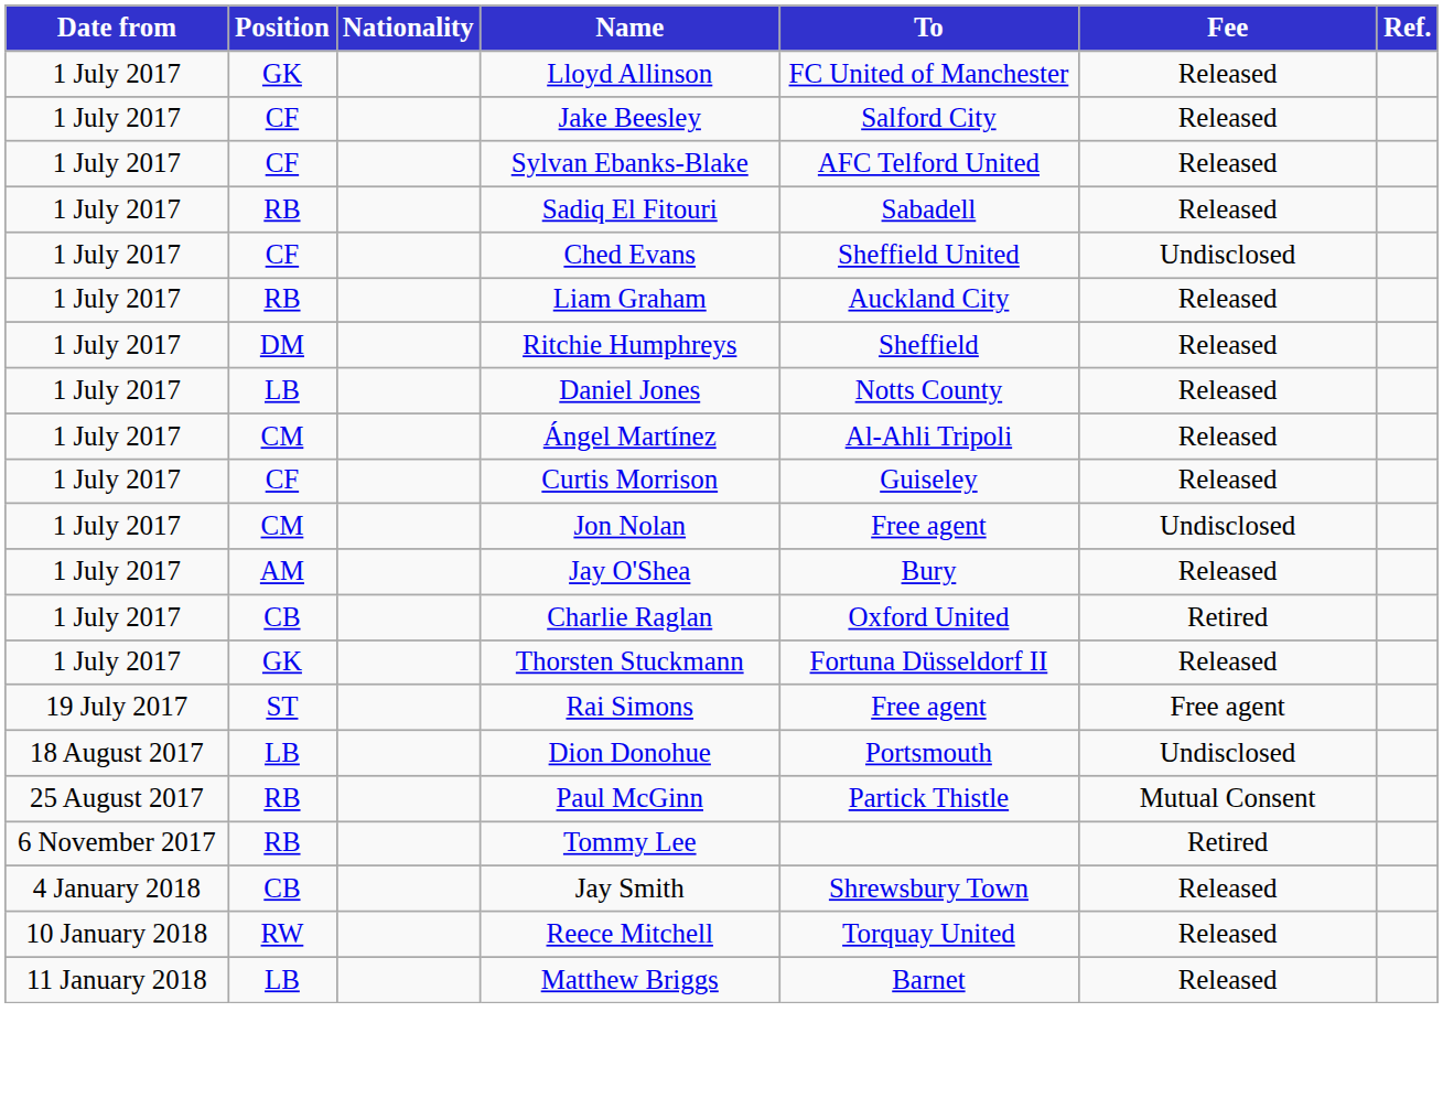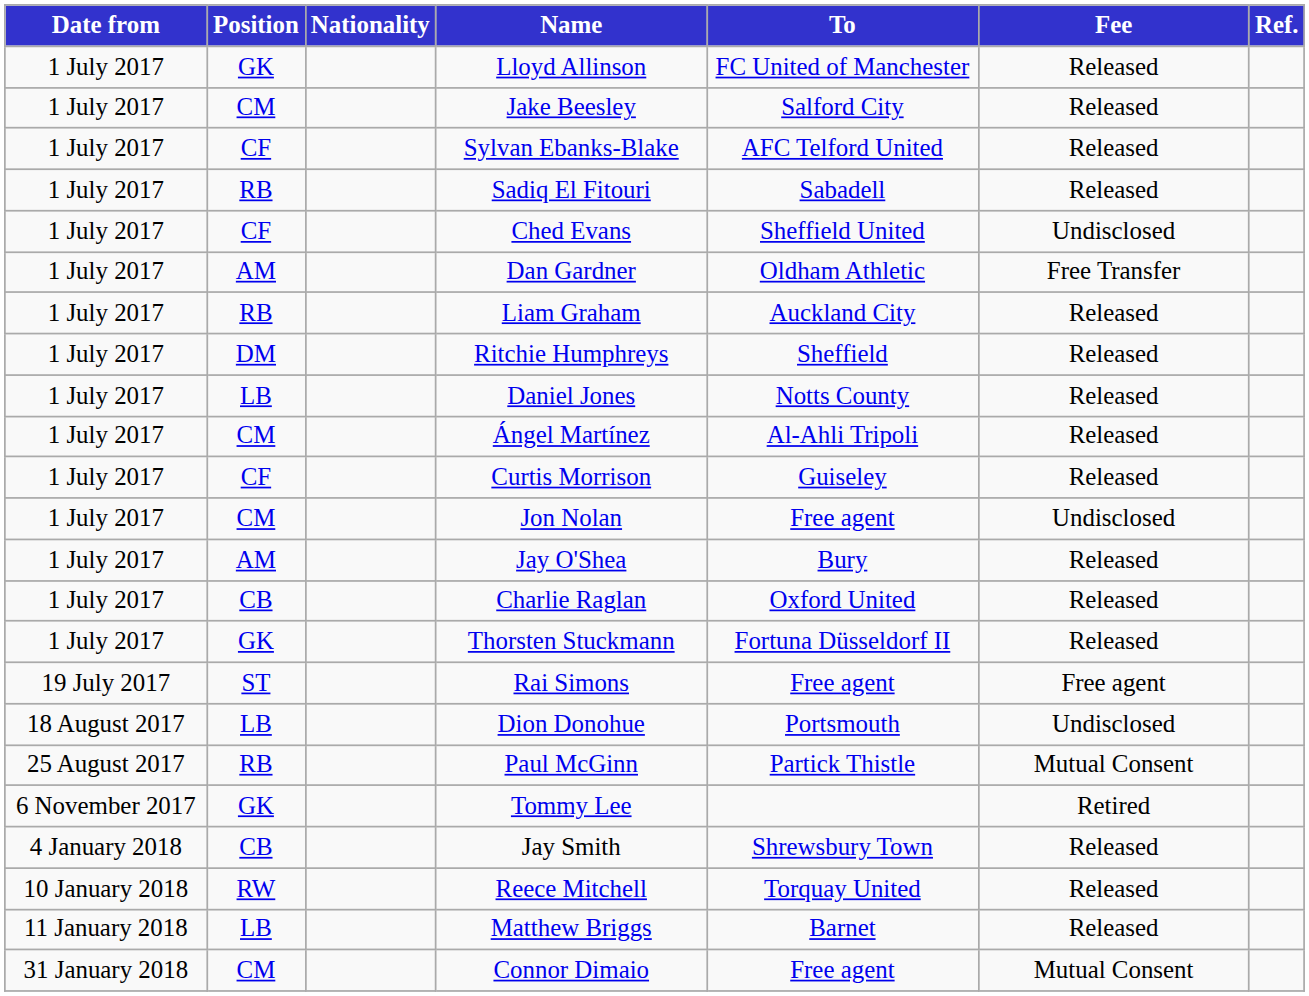 <table class="wikitable"  style="text-align:center; font-size:90%; ">
 <tr>
 <th style="background:#3232CD; color:white; width:110px;">Date from</th>
 <th style="background:#3232CD; color:white; width:50px;">Position</th>
 <th style="background:#3232CD; color:white; width:50px;">Nationality</th>
 <th style="background:#3232CD; color:white; width:150px;">Name</th>
 <th style="background:#3232CD; color:white; width:150px;">To</th>
 <th style="background:#3232CD; color:white; width:150px;">Fee</th>
 <th style="background:#3232CD; color:white; width:25px;">Ref.</th>
 </tr>
 <tr>
 <td>1 July 2017</td>
 <td><a href='#'>GK</a></td>
 <td></td>
 <td><a href='#'>Lloyd Allinson</a></td>
 <td><a href='#'>FC United of Manchester</a></td>
 <td>Released</td>
 <td></td>
 </tr>
 <tr>
 <td>1 July 2017</td>
-<td><a href='#'>CF</a></td>
+<td><a href='#'>CM</a></td>
 <td></td>
 <td><a href='#'>Jake Beesley</a></td>
 <td><a href='#'>Salford City</a></td>
 <td>Released</td>
 <td></td>
 </tr>
 <tr>
 <td>1 July 2017</td>
 <td><a href='#'>CF</a></td>
 <td></td>
 <td><a href='#'>Sylvan Ebanks-Blake</a></td>
 <td><a href='#'>AFC Telford United</a></td>
 <td>Released</td>
 <td></td>
 </tr>
 <tr>
 <td>1 July 2017</td>
 <td><a href='#'>RB</a></td>
 <td></td>
 <td><a href='#'>Sadiq El Fitouri</a></td>
 <td><a href='#'>Sabadell</a></td>
 <td>Released</td>
 <td></td>
 </tr>
 <tr>
 <td>1 July 2017</td>
 <td><a href='#'>CF</a></td>
 <td></td>
 <td><a href='#'>Ched Evans</a></td>
 <td><a href='#'>Sheffield United</a></td>
 <td>Undisclosed</td>
+<td></td>
+</tr>
+<tr>
+<td>1 July 2017</td>
+<td><a href='#'>AM</a></td>
+<td></td>
+<td><a href='#'>Dan Gardner</a></td>
+<td><a href='#'>Oldham Athletic</a></td>
+<td>Free Transfer</td>
 <td></td>
 </tr>
 <tr>
 <td>1 July 2017</td>
 <td><a href='#'>RB</a></td>
 <td></td>
 <td><a href='#'>Liam Graham</a></td>
 <td><a href='#'>Auckland City</a></td>
 <td>Released</td>
 <td></td>
 </tr>
 <tr>
 <td>1 July 2017</td>
 <td><a href='#'>DM</a></td>
 <td></td>
 <td><a href='#'>Ritchie Humphreys</a></td>
 <td><a href='#'>Sheffield</a></td>
 <td>Released</td>
 <td></td>
 </tr>
 <tr>
 <td>1 July 2017</td>
 <td><a href='#'>LB</a></td>
 <td></td>
 <td><a href='#'>Daniel Jones</a></td>
 <td><a href='#'>Notts County</a></td>
 <td>Released</td>
 <td></td>
 </tr>
 <tr>
 <td>1 July 2017</td>
 <td><a href='#'>CM</a></td>
 <td></td>
 <td><a href='#'>Ángel Martínez</a></td>
 <td><a href='#'>Al-Ahli Tripoli</a></td>
 <td>Released</td>
 <td></td>
 </tr>
 <tr>
 <td>1 July 2017</td>
 <td><a href='#'>CF</a></td>
 <td></td>
 <td><a href='#'>Curtis Morrison</a></td>
 <td><a href='#'>Guiseley</a></td>
 <td>Released</td>
 <td></td>
 </tr>
 <tr>
 <td>1 July 2017</td>
 <td><a href='#'>CM</a></td>
 <td></td>
 <td><a href='#'>Jon Nolan</a></td>
 <td><a href='#'>Free agent</a></td>
 <td>Undisclosed</td>
 <td></td>
 </tr>
 <tr>
 <td>1 July 2017</td>
 <td><a href='#'>AM</a></td>
 <td></td>
 <td><a href='#'>Jay O'Shea</a></td>
 <td><a href='#'>Bury</a></td>
 <td>Released</td>
 <td></td>
 </tr>
 <tr>
 <td>1 July 2017</td>
 <td><a href='#'>CB</a></td>
 <td></td>
 <td><a href='#'>Charlie Raglan</a></td>
 <td><a href='#'>Oxford United</a></td>
-<td>Retired</td>
+<td>Released</td>
 <td></td>
 </tr>
 <tr>
 <td>1 July 2017</td>
 <td><a href='#'>GK</a></td>
 <td></td>
 <td><a href='#'>Thorsten Stuckmann</a></td>
 <td><a href='#'>Fortuna Düsseldorf II</a></td>
 <td>Released</td>
 <td></td>
 </tr>
 <tr>
 <td>19 July 2017</td>
 <td><a href='#'>ST</a></td>
 <td></td>
 <td><a href='#'>Rai Simons</a></td>
 <td><a href='#'>Free agent</a></td>
 <td>Free agent</td>
 <td></td>
 </tr>
 <tr>
 <td>18 August 2017</td>
 <td><a href='#'>LB</a></td>
 <td></td>
 <td><a href='#'>Dion Donohue</a></td>
 <td><a href='#'>Portsmouth</a></td>
 <td>Undisclosed</td>
 <td></td>
 </tr>
 <tr>
 <td>25 August 2017</td>
 <td><a href='#'>RB</a></td>
 <td></td>
 <td><a href='#'>Paul McGinn</a></td>
 <td><a href='#'>Partick Thistle</a></td>
 <td>Mutual Consent</td>
 <td></td>
 </tr>
 <tr>
 <td>6 November 2017</td>
-<td><a href='#'>RB</a></td>
+<td><a href='#'>GK</a></td>
 <td></td>
 <td><a href='#'>Tommy Lee</a></td>
 <td></td>
 <td>Retired</td>
 <td></td>
 </tr>
 <tr>
 <td>4 January 2018</td>
 <td><a href='#'>CB</a></td>
 <td></td>
 <td>Jay Smith</td>
 <td><a href='#'>Shrewsbury Town</a></td>
 <td>Released</td>
 <td></td>
 </tr>
 <tr>
 <td>10 January 2018</td>
 <td><a href='#'>RW</a></td>
 <td></td>
 <td><a href='#'>Reece Mitchell</a></td>
 <td><a href='#'>Torquay United</a></td>
 <td>Released</td>
 <td></td>
 </tr>
 <tr>
 <td>11 January 2018</td>
 <td><a href='#'>LB</a></td>
 <td></td>
 <td><a href='#'>Matthew Briggs</a></td>
 <td><a href='#'>Barnet</a></td>
 <td>Released</td>
 <td></td>
 </tr>
+<tr>
+<td>31 January 2018</td>
+<td><a href='#'>CM</a></td>
+<td></td>
+<td><a href='#'>Connor Dimaio</a></td>
+<td><a href='#'>Free agent</a></td>
+<td>Mutual Consent</td>
+<td></td>
+</tr>
 </table>
